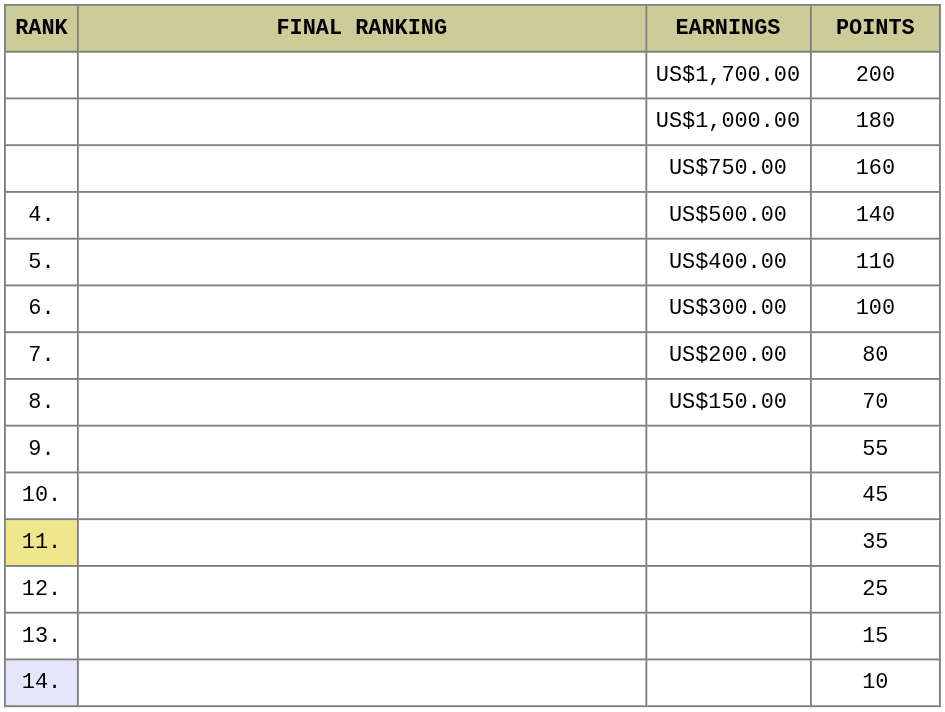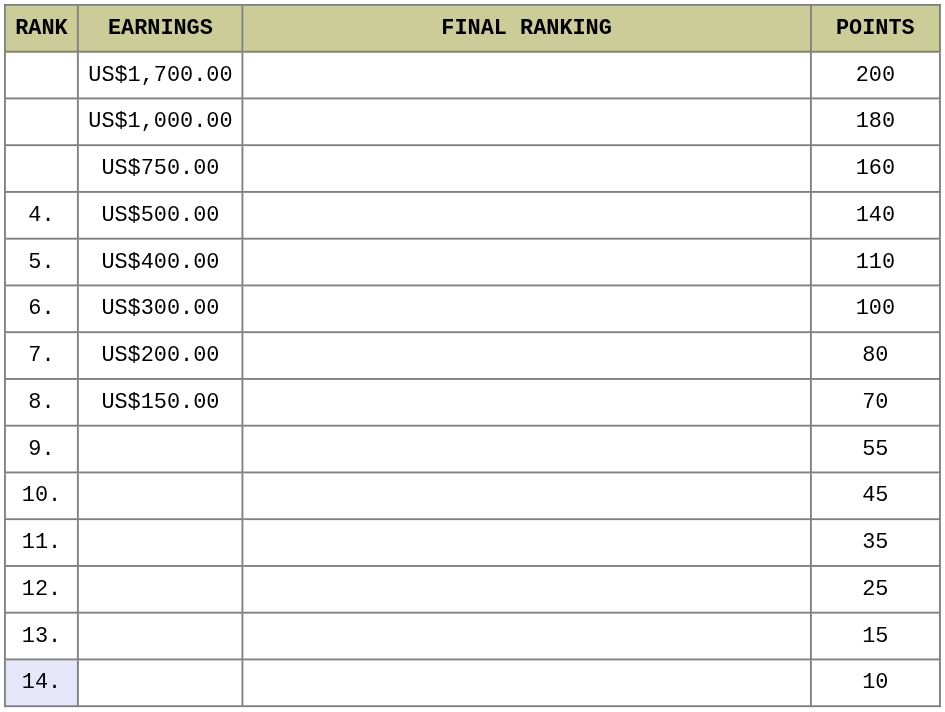 <table border="1" cellspacing="2" cellpadding="5" style="border-collapse: collapse; font-size: 90%;">
 <tr bgcolor="CCCC99">
 <th>RANK</th>
+<th style="width: 5em">EARNINGS</th>
 <th style="width: 25em">FINAL RANKING</th>
-<th style="width: 5em">EARNINGS</th>
 <th style="width: 5em">POINTS</th>
 </tr>
 <tr>
 <td align="center"></td>
+<td align="center">US$1,700.00</td>
 <td></td>
-<td align="center">US$1,700.00</td>
 <td align="center">200</td>
 </tr>
 <tr>
 <td align="center"></td>
+<td align="center">US$1,000.00</td>
 <td></td>
-<td align="center">US$1,000.00</td>
 <td align="center">180</td>
 </tr>
 <tr>
 <td align="center"></td>
+<td align="center">US$750.00</td>
 <td></td>
-<td align="center">US$750.00</td>
 <td align="center">160</td>
 </tr>
 <tr>
 <td align="center">4.</td>
+<td align="center">US$500.00</td>
 <td></td>
-<td align="center">US$500.00</td>
 <td align="center">140</td>
 </tr>
 <tr>
 <td align="center">5.</td>
+<td align="center">US$400.00</td>
 <td></td>
-<td align="center">US$400.00</td>
 <td align="center">110</td>
 </tr>
 <tr>
 <td align="center">6.</td>
+<td align="center">US$300.00</td>
 <td></td>
-<td align="center">US$300.00</td>
 <td align="center">100</td>
 </tr>
 <tr>
 <td align="center">7.</td>
+<td align="center">US$200.00</td>
 <td></td>
-<td align="center">US$200.00</td>
 <td align="center">80</td>
 </tr>
 <tr>
 <td align="center">8.</td>
+<td align="center">US$150.00</td>
 <td></td>
-<td align="center">US$150.00</td>
 <td align="center">70</td>
 </tr>
 <tr>
 <td align="center">9.</td>
+<td align="center"></td>
 <td></td>
-<td align="center"></td>
 <td align="center">55</td>
 </tr>
 <tr>
 <td align="center">10.</td>
+<td align="center"></td>
 <td></td>
-<td align="center"></td>
 <td align="center">45</td>
 </tr>
 <tr>
-<td align="center" style="background: khaki;">11.</td>
+<td align="center">11.</td>
+<td align="center"></td>
 <td></td>
-<td align="center"></td>
 <td align="center">35</td>
 </tr>
 <tr>
 <td align="center">12.</td>
+<td align="center"></td>
 <td></td>
-<td align="center"></td>
 <td align="center">25</td>
 </tr>
 <tr>
 <td align="center">13.</td>
+<td align="center"></td>
 <td></td>
-<td align="center"></td>
 <td align="center">15</td>
 </tr>
 <tr>
 <td align="center" style="background: lavender;">14.</td>
+<td align="center"></td>
 <td></td>
-<td align="center"></td>
 <td align="center">10</td>
 </tr>
 </table>
